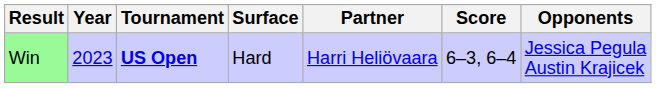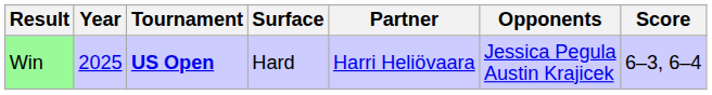 <table class="sortable wikitable">
 <tr>
 <th>Result</th>
 <th>Year</th>
 <th>Tournament</th>
 <th>Surface</th>
 <th>Partner</th>
+<th>Opponents</th>
 <th>Score</th>
-<th>Opponents</th>
 </tr>
 <tr bgcolor=ccccff>
 <td bgcolor=98FB98>Win</td>
-<td><a href='#'>2023</a></td>
+<td><a href='#'>2025</a></td>
 <td><strong><a href='#'>US Open</a></strong></td>
 <td>Hard</td>
 <td> <a href='#'>Harri Heliövaara</a></td>
+<td> <a href='#'>Jessica Pegula</a> <br>  <a href='#'>Austin Krajicek</a></td>
 <td>6–3, 6–4</td>
-<td> <a href='#'>Jessica Pegula</a> <br>  <a href='#'>Austin Krajicek</a></td>
 </tr>
 </table>
